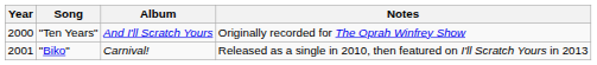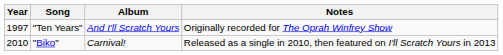 <table class="wikitable">
 <tr>
 <th>Year</th>
 <th>Song</th>
 <th>Album</th>
 <th>Notes</th>
 </tr>
 <tr>
-<td>2000</td>
+<td>1997</td>
 <td>"Ten Years"</td>
 <td><em><a href='#'>And I'll Scratch Yours</a></em></td>
 <td>Originally recorded for <em><a href='#'>The Oprah Winfrey Show</a></em></td>
 </tr>
 <tr>
-<td>2001</td>
+<td>2010</td>
 <td>"<a href='#'>Biko</a>"</td>
 <td><em>Carnival!</em></td>
 <td>Released as a single in 2010, then featured on <em>I'll Scratch Yours</em> in 2013</td>
 </tr>
 </table>
